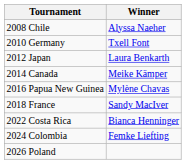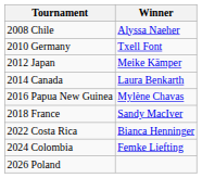 <table class="wikitable">
 <tr>
 <th>Tournament</th>
 <th>Winner</th>
 </tr>
 <tr>
 <td>2008 Chile</td>
 <td> <a href='#'>Alyssa Naeher</a></td>
 </tr>
 <tr>
 <td>2010 Germany</td>
 <td> <a href='#'>Txell Font</a></td>
 </tr>
 <tr>
 <td>2012 Japan</td>
-<td> <a href='#'>Laura Benkarth</a></td>
+<td> <a href='#'>Meike Kämper</a></td>
 </tr>
 <tr>
 <td>2014 Canada</td>
-<td> <a href='#'>Meike Kämper</a></td>
+<td> <a href='#'>Laura Benkarth</a></td>
 </tr>
 <tr>
 <td>2016 Papua New Guinea</td>
 <td> <a href='#'>Mylène Chavas</a></td>
 </tr>
 <tr>
 <td>2018 France</td>
 <td> <a href='#'>Sandy MacIver</a></td>
 </tr>
 <tr>
 <td>2022 Costa Rica</td>
 <td> <a href='#'>Bianca Henninger</a></td>
 </tr>
 <tr>
 <td>2024 Colombia</td>
 <td> <a href='#'>Femke Liefting</a></td>
 </tr>
 <tr>
 <td>2026 Poland</td>
 <td></td>
 </tr>
 </table>
